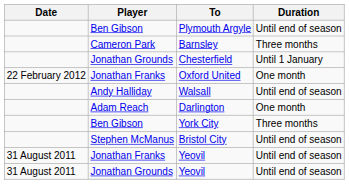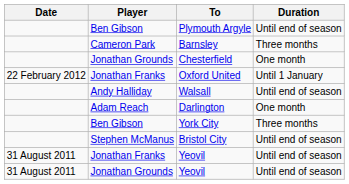 <table class="wikitable" style="font-size:95%;">
 <tr>
 <th>Date</th>
 <th>Player</th>
 <th>To</th>
 <th>Duration</th>
 </tr>
 <tr>
 <td></td>
 <td> <a href='#'>Ben Gibson</a></td>
 <td> <a href='#'>Plymouth Argyle</a></td>
 <td>Until end of season</td>
 </tr>
 <tr>
 <td></td>
 <td> <a href='#'>Cameron Park</a></td>
 <td> <a href='#'>Barnsley</a></td>
 <td>Three months</td>
 </tr>
 <tr>
 <td></td>
 <td> <a href='#'>Jonathan Grounds</a></td>
 <td> <a href='#'>Chesterfield</a></td>
-<td>Until 1 January</td>
+<td>One month</td>
 </tr>
 <tr>
 <td>22 February 2012</td>
 <td> <a href='#'>Jonathan Franks</a></td>
 <td> <a href='#'>Oxford United</a></td>
-<td>One month</td>
+<td>Until 1 January</td>
 </tr>
 <tr>
 <td></td>
 <td> <a href='#'>Andy Halliday</a></td>
 <td> <a href='#'>Walsall</a></td>
 <td>Until end of season</td>
 </tr>
 <tr>
 <td></td>
 <td> <a href='#'>Adam Reach</a></td>
 <td> <a href='#'>Darlington</a></td>
 <td>One month</td>
 </tr>
 <tr>
 <td></td>
 <td> <a href='#'>Ben Gibson</a></td>
 <td> <a href='#'>York City</a></td>
 <td>Three months</td>
 </tr>
 <tr>
 <td></td>
 <td> <a href='#'>Stephen McManus</a></td>
 <td> <a href='#'>Bristol City</a></td>
 <td>Until end of season</td>
 </tr>
 <tr>
 <td>31 August 2011</td>
 <td> <a href='#'>Jonathan Franks</a></td>
 <td> <a href='#'>Yeovil</a></td>
 <td>Until end of season</td>
 </tr>
 <tr>
 <td>31 August 2011</td>
 <td> <a href='#'>Jonathan Grounds</a></td>
 <td> <a href='#'>Yeovil</a></td>
 <td>Until end of season</td>
 </tr>
 </table>
